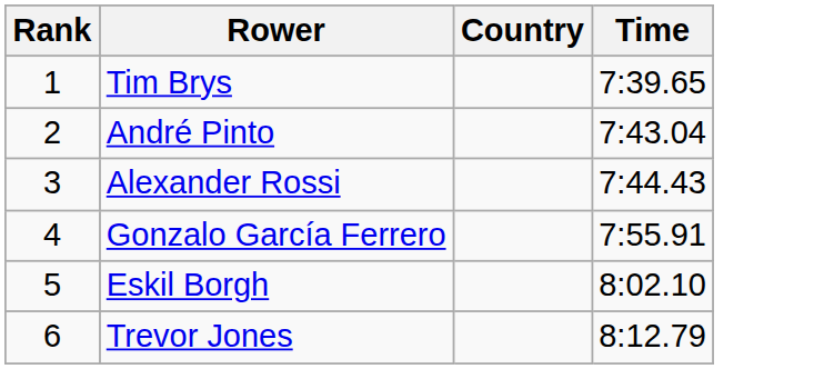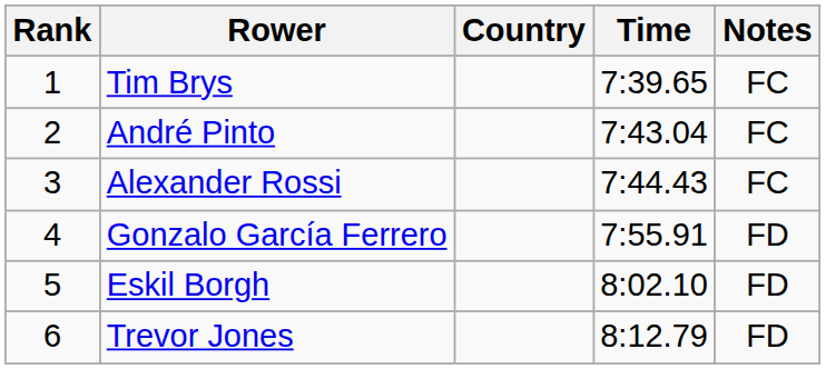 <table class="wikitable" style="text-align:center">
 <tr>
 <th>Rank</th>
 <th>Rower</th>
 <th>Country</th>
 <th>Time</th>
+<th>Notes</th>
 </tr>
 <tr>
 <td>1</td>
 <td align="left"><a href='#'>Tim Brys</a></td>
 <td align="left"></td>
 <td>7:39.65</td>
+<td>FC</td>
 </tr>
 <tr>
 <td>2</td>
 <td align="left"><a href='#'>André Pinto</a></td>
 <td align="left"></td>
 <td>7:43.04</td>
+<td>FC</td>
 </tr>
 <tr>
 <td>3</td>
 <td align="left"><a href='#'>Alexander Rossi</a></td>
 <td align="left"></td>
 <td>7:44.43</td>
+<td>FC</td>
 </tr>
 <tr>
 <td>4</td>
 <td align="left"><a href='#'>Gonzalo García Ferrero</a></td>
 <td align="left"></td>
 <td>7:55.91</td>
+<td>FD</td>
 </tr>
 <tr>
 <td>5</td>
 <td align="left"><a href='#'>Eskil Borgh</a></td>
 <td align="left"></td>
 <td>8:02.10</td>
+<td>FD</td>
 </tr>
 <tr>
 <td>6</td>
 <td align="left"><a href='#'>Trevor Jones</a></td>
 <td align="left"></td>
 <td>8:12.79</td>
+<td>FD</td>
 </tr>
 </table>
